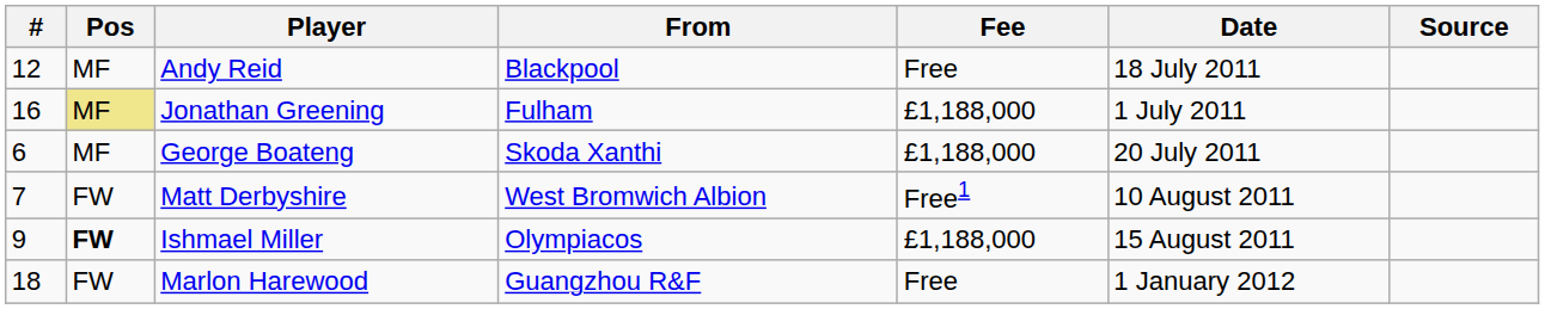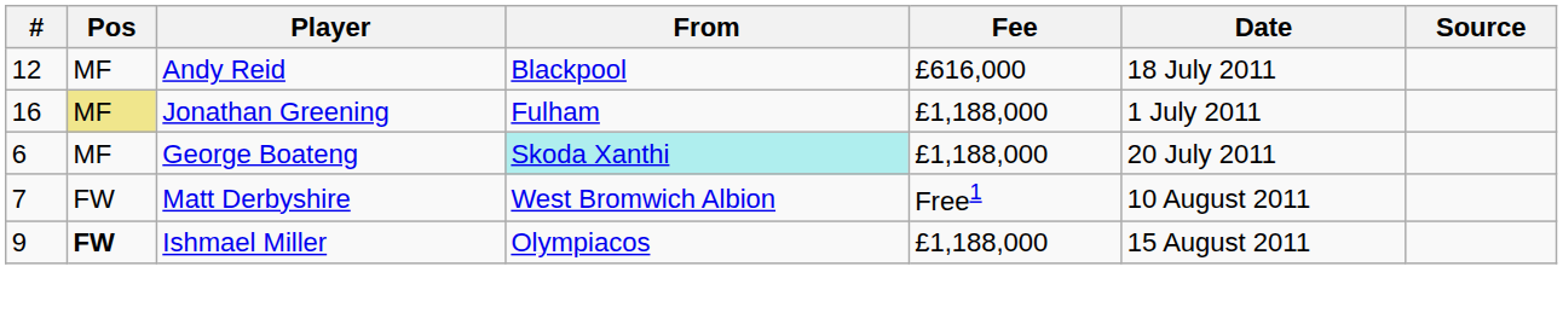 <table class="wikitable" style="width:70%; text-align:center; font-size:95%; text-align:left;">
 <tr>
 <th>#</th>
 <th>Pos</th>
 <th>Player</th>
 <th>From</th>
 <th>Fee</th>
 <th>Date</th>
 <th>Source</th>
 </tr>
 <tr>
 <td>12</td>
 <td>MF</td>
 <td> <a href='#'>Andy Reid</a></td>
 <td> <a href='#'>Blackpool</a></td>
-<td>Free</td>
+<td>£616,000</td>
 <td>18 July 2011</td>
 <td></td>
 </tr>
 <tr>
 <td>16</td>
 <td style="background: khaki;">MF</td>
 <td> <a href='#'>Jonathan Greening</a></td>
 <td> <a href='#'>Fulham</a></td>
 <td>£1,188,000</td>
 <td>1 July 2011</td>
 <td></td>
 </tr>
 <tr>
 <td>6</td>
 <td>MF</td>
 <td> <a href='#'>George Boateng</a></td>
-<td> <a href='#'>Skoda Xanthi</a></td>
+<td style="background: paleturquoise;"> <a href='#'>Skoda Xanthi</a></td>
 <td>£1,188,000</td>
 <td>20 July 2011</td>
 <td></td>
 </tr>
 <tr>
 <td>7</td>
 <td>FW</td>
 <td> <a href='#'>Matt Derbyshire</a></td>
 <td> <a href='#'>West Bromwich Albion</a></td>
 <td>Free<sup><a href='#'>1</a></sup></td>
 <td>10 August 2011</td>
 <td></td>
 </tr>
 <tr>
 <td>9</td>
 <td><strong>FW</strong></td>
 <td> <a href='#'>Ishmael Miller</a></td>
 <td> <a href='#'>Olympiacos</a></td>
 <td>£1,188,000</td>
 <td>15 August 2011</td>
 <td></td>
 </tr>
-<tr>
-<td>18</td>
-<td>FW</td>
-<td> <a href='#'>Marlon Harewood</a></td>
-<td> <a href='#'>Guangzhou R&F</a></td>
-<td>Free</td>
-<td>1 January 2012</td>
-<td></td>
-</tr>
 </table>
